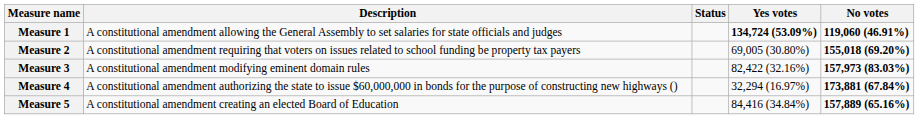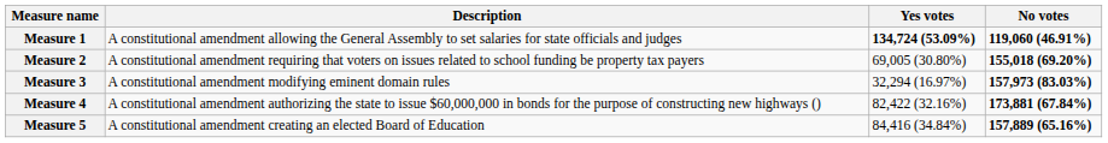 <table class="wikitable sortable plainrowheaders" style="width:100%">
 <tr>
 <th scope="col">Measure name</th>
 <th class="unsortable" scope="col">Description</th>
-<th scope="col">Status</th>
 <th scope="col">Yes votes</th>
 <th scope="col">No votes</th>
 </tr>
 <tr>
 <th scope="row">Measure 1</th>
 <td>A constitutional amendment allowing the General Assembly to set salaries for state officials and judges</td>
-<td></td>
 <td><strong>134,724 (53.09%)</strong></td>
 <td><strong>119,060 (46.91%)</strong></td>
 </tr>
 <tr>
 <th scope="row">Measure 2</th>
 <td>A constitutional amendment requiring that voters on issues related to school funding be property tax payers</td>
-<td></td>
 <td>69,005 (30.80%)</td>
 <td><strong>155,018 (69.20%)</strong></td>
 </tr>
 <tr>
 <th scope="row">Measure 3</th>
 <td>A constitutional amendment modifying eminent domain rules</td>
-<td></td>
-<td>82,422 (32.16%)</td>
+<td>32,294 (16.97%)</td>
 <td><strong>157,973 (83.03%)</strong></td>
 </tr>
 <tr>
 <th scope="row">Measure 4</th>
 <td>A constitutional amendment authorizing the state to issue $60,000,000 in bonds for the purpose of constructing new highways ()</td>
-<td></td>
-<td>32,294 (16.97%)</td>
+<td>82,422 (32.16%)</td>
 <td><strong>173,881 (67.84%)</strong></td>
 </tr>
 <tr>
 <th scope="row">Measure 5</th>
 <td>A constitutional amendment creating an elected Board of Education</td>
-<td></td>
 <td>84,416 (34.84%)</td>
 <td><strong>157,889 (65.16%)</strong></td>
 </tr>
 </table>
